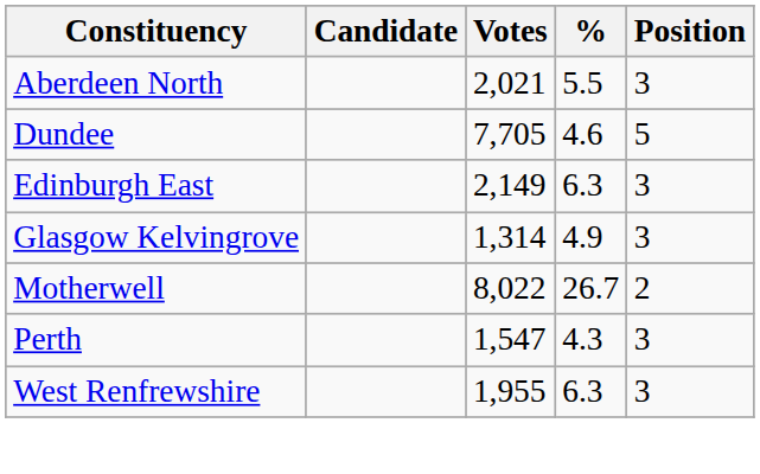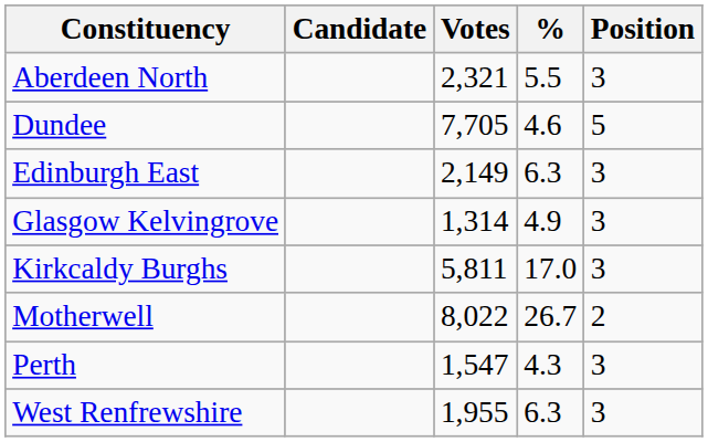 <table class="wikitable sortable">
 <tr>
 <th>Constituency</th>
 <th>Candidate</th>
 <th>Votes</th>
 <th>%</th>
 <th>Position</th>
 </tr>
 <tr>
 <td><a href='#'>Aberdeen North</a></td>
 <td></td>
-<td>2,021</td>
+<td>2,321</td>
 <td>5.5</td>
 <td>3</td>
 </tr>
 <tr>
 <td><a href='#'>Dundee</a></td>
 <td></td>
 <td>7,705</td>
 <td>4.6</td>
 <td>5</td>
 </tr>
 <tr>
 <td><a href='#'>Edinburgh East</a></td>
 <td></td>
 <td>2,149</td>
 <td>6.3</td>
 <td>3</td>
 </tr>
 <tr>
 <td><a href='#'>Glasgow Kelvingrove</a></td>
 <td></td>
 <td>1,314</td>
 <td>4.9</td>
 <td>3</td>
 </tr>
 <tr>
+<td><a href='#'>Kirkcaldy Burghs</a></td>
+<td></td>
+<td>5,811</td>
+<td>17.0</td>
+<td>3</td>
+</tr>
+<tr>
 <td><a href='#'>Motherwell</a></td>
 <td></td>
 <td>8,022</td>
 <td>26.7</td>
 <td>2</td>
 </tr>
 <tr>
 <td><a href='#'>Perth</a></td>
 <td></td>
 <td>1,547</td>
 <td>4.3</td>
 <td>3</td>
 </tr>
 <tr>
 <td><a href='#'>West Renfrewshire</a></td>
 <td></td>
 <td>1,955</td>
 <td>6.3</td>
 <td>3</td>
 </tr>
 </table>
